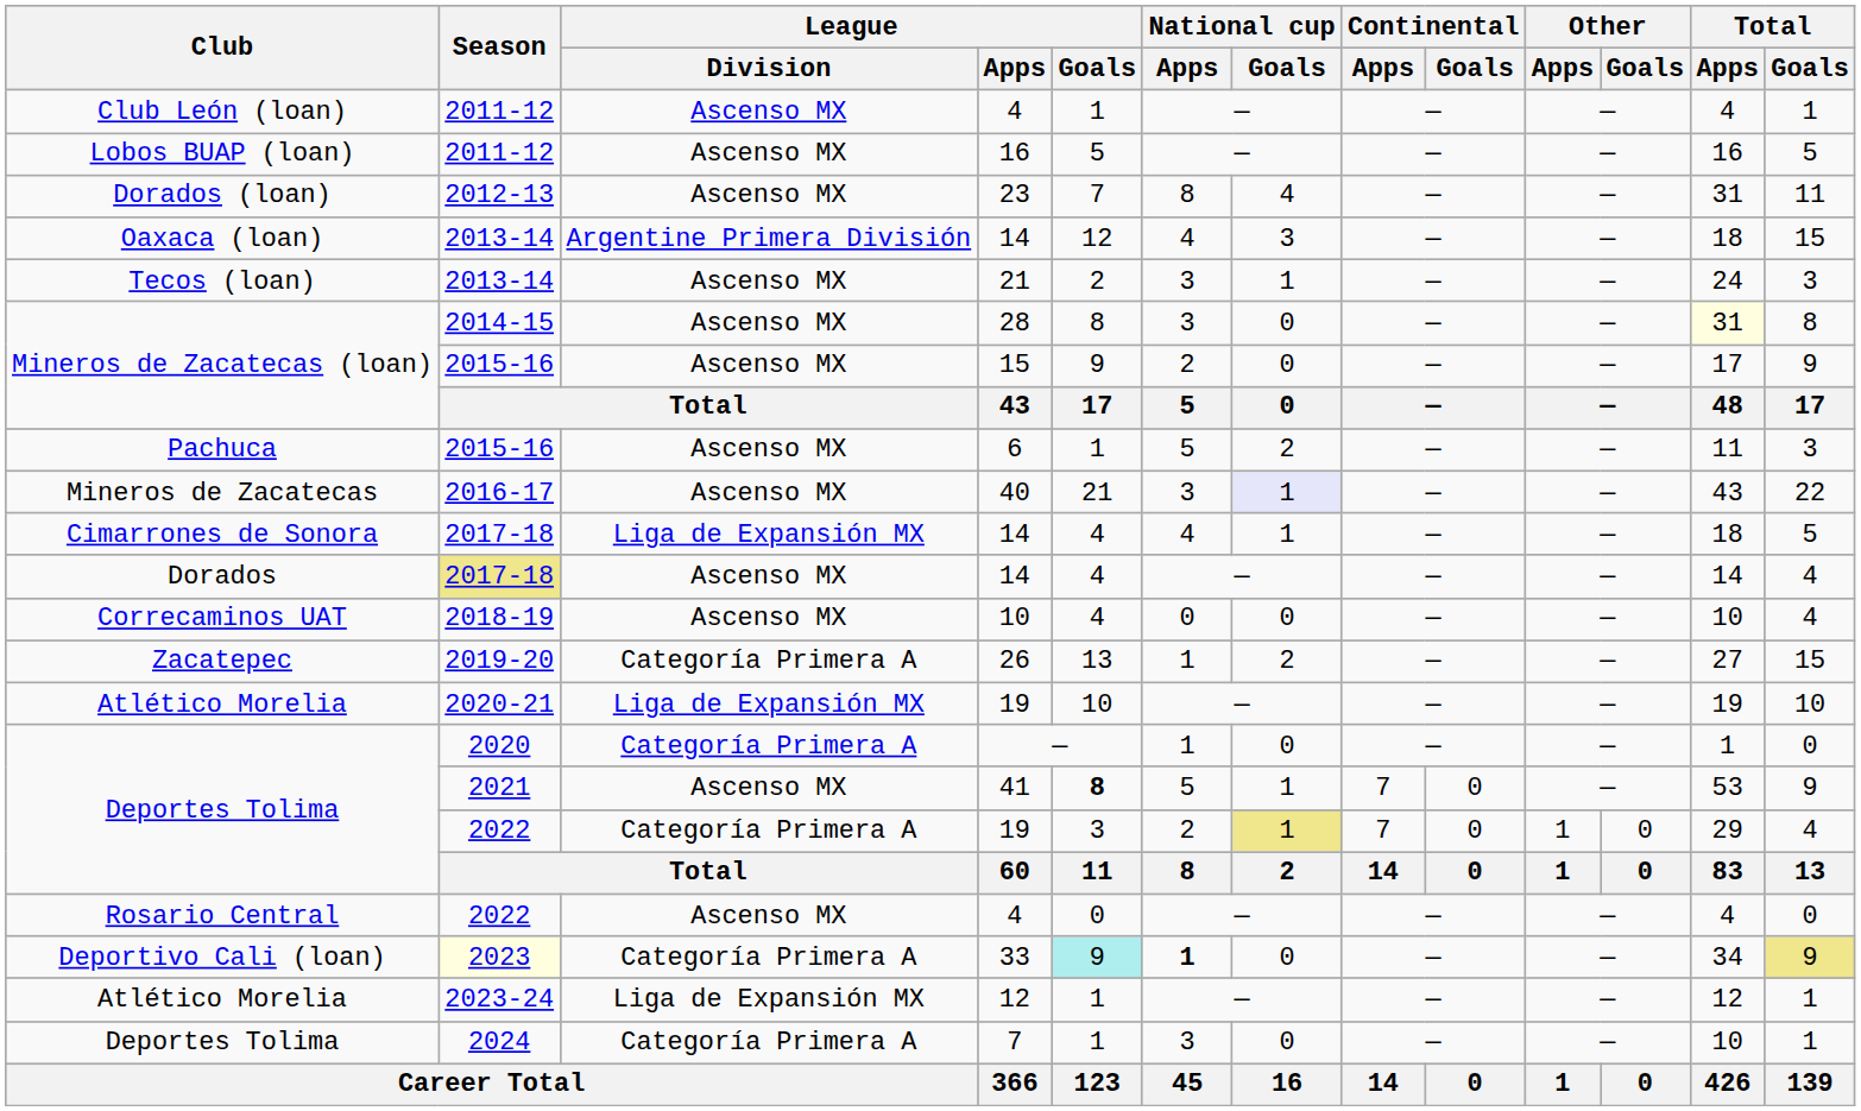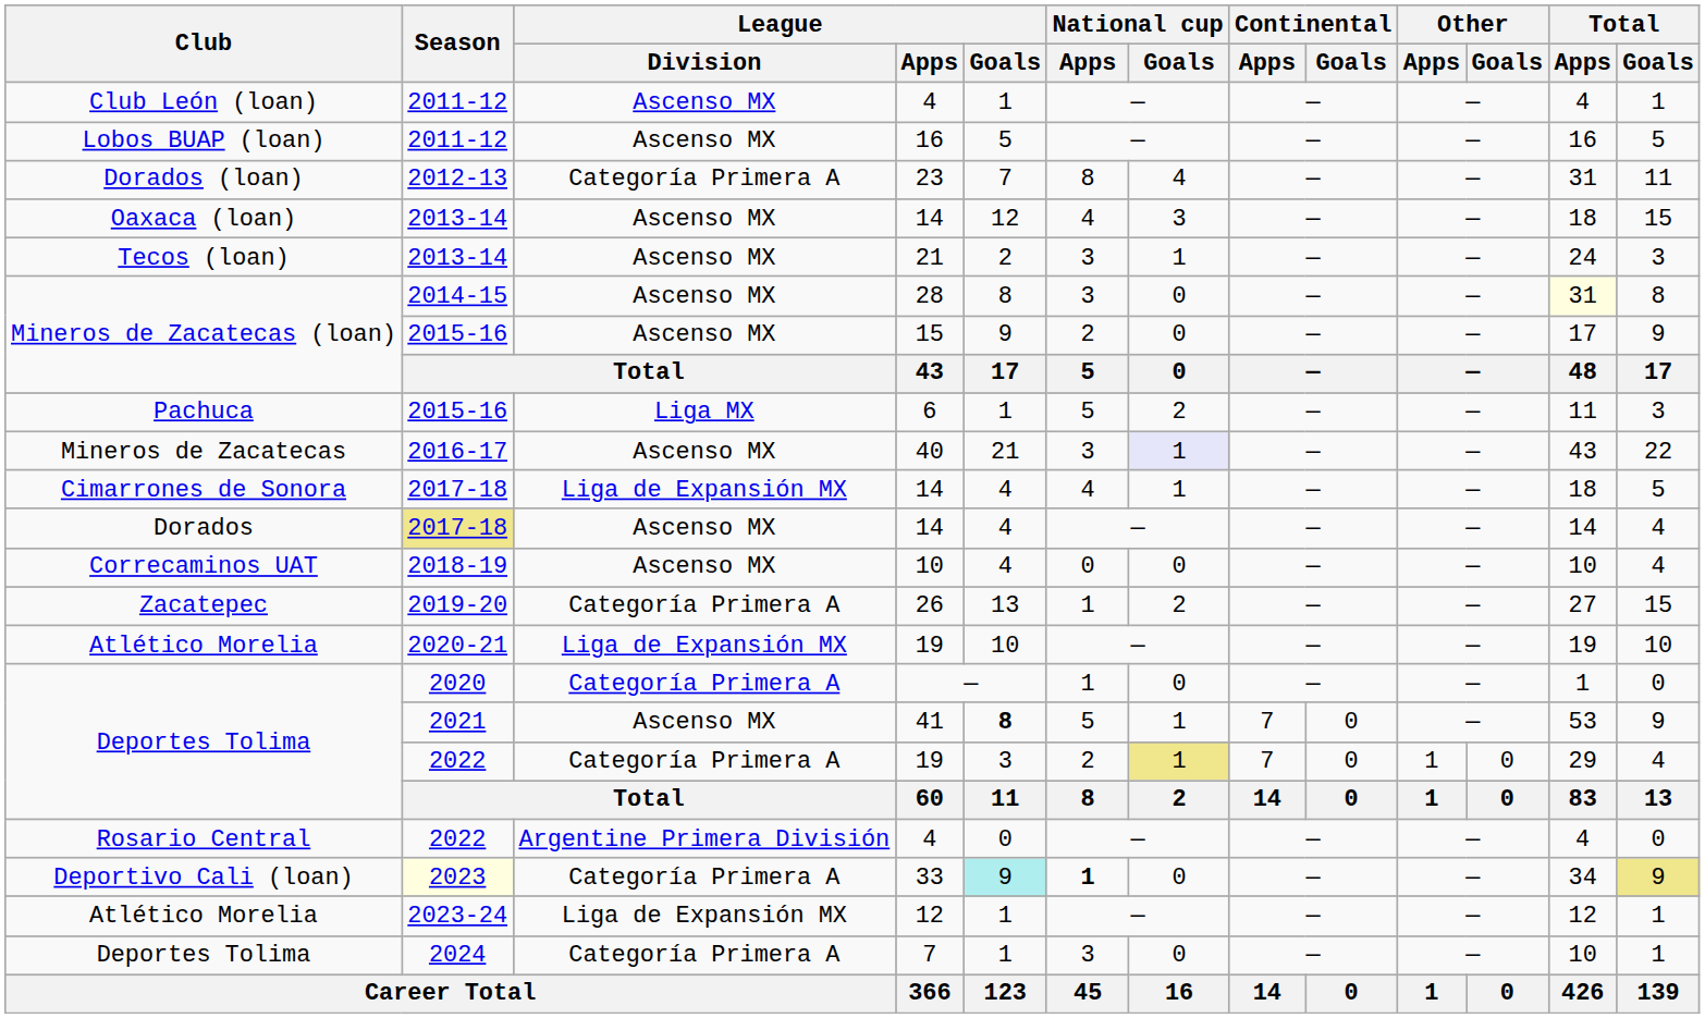 <table class="wikitable" style="text-align: center;">
 <tr>
 <th rowspan="2">Club</th>
 <th rowspan="2">Season</th>
 <th colspan="3">League</th>
 <th colspan="2">National cup</th>
 <th colspan="2">Continental</th>
 <th colspan="2">Other</th>
 <th colspan="2">Total</th>
 </tr>
 <tr>
 <th>Division</th>
 <th>Apps</th>
 <th>Goals</th>
 <th>Apps</th>
 <th>Goals</th>
 <th>Apps</th>
 <th>Goals</th>
 <th>Apps</th>
 <th>Goals</th>
 <th>Apps</th>
 <th>Goals</th>
 </tr>
 <tr>
 <td><a href='#'>Club León</a> (loan)</td>
 <td><a href='#'>2011-12</a></td>
 <td><a href='#'>Ascenso MX</a></td>
 <td>4</td>
 <td>1</td>
 <td colspan="2">—</td>
 <td colspan="2">—</td>
 <td colspan="2">—</td>
 <td>4</td>
 <td>1</td>
 </tr>
 <tr>
 <td><a href='#'>Lobos BUAP</a> (loan)</td>
 <td><a href='#'>2011-12</a></td>
 <td>Ascenso MX</td>
 <td>16</td>
 <td>5</td>
 <td colspan="2">—</td>
 <td colspan="2">—</td>
 <td colspan="2">—</td>
 <td>16</td>
 <td>5</td>
 </tr>
 <tr>
 <td><a href='#'>Dorados</a> (loan)</td>
 <td><a href='#'>2012-13</a></td>
-<td>Ascenso MX</td>
+<td>Categoría Primera A</td>
 <td>23</td>
 <td>7</td>
 <td>8</td>
 <td>4</td>
 <td colspan="2">—</td>
 <td colspan="2">—</td>
 <td>31</td>
 <td>11</td>
 </tr>
 <tr>
 <td><a href='#'>Oaxaca</a> (loan)</td>
 <td><a href='#'>2013-14</a></td>
-<td><a href='#'>Argentine Primera División</a></td>
+<td>Ascenso MX</td>
 <td>14</td>
 <td>12</td>
 <td>4</td>
 <td>3</td>
 <td colspan="2">—</td>
 <td colspan="2">—</td>
 <td>18</td>
 <td>15</td>
 </tr>
 <tr>
 <td><a href='#'>Tecos</a> (loan)</td>
 <td><a href='#'>2013-14</a></td>
 <td>Ascenso MX</td>
 <td>21</td>
 <td>2</td>
 <td>3</td>
 <td>1</td>
 <td colspan="2">—</td>
 <td colspan="2">—</td>
 <td>24</td>
 <td>3</td>
 </tr>
 <tr>
 <td rowspan="3"><a href='#'>Mineros de Zacatecas</a> (loan)</td>
 <td><a href='#'>2014-15</a></td>
 <td>Ascenso MX</td>
 <td>28</td>
 <td>8</td>
 <td>3</td>
 <td>0</td>
 <td colspan="2">—</td>
 <td colspan="2">—</td>
 <td style="background: lightyellow;">31</td>
 <td>8</td>
 </tr>
 <tr>
 <td><a href='#'>2015-16</a></td>
 <td>Ascenso MX</td>
 <td>15</td>
 <td>9</td>
 <td>2</td>
 <td>0</td>
 <td colspan="2">—</td>
 <td colspan="2">—</td>
 <td>17</td>
 <td>9</td>
 </tr>
 <tr>
 <th colspan="2">Total</th>
 <th>43</th>
 <th>17</th>
 <th>5</th>
 <th>0</th>
 <th colspan="2">—</th>
 <th colspan="2">—</th>
 <th>48</th>
 <th>17</th>
 </tr>
 <tr>
 <td><a href='#'>Pachuca</a></td>
 <td><a href='#'>2015-16</a></td>
-<td>Ascenso MX</td>
+<td><a href='#'>Liga MX</a></td>
 <td>6</td>
 <td>1</td>
 <td>5</td>
 <td>2</td>
 <td colspan="2">—</td>
 <td colspan="2">—</td>
 <td>11</td>
 <td>3</td>
 </tr>
 <tr>
 <td>Mineros de Zacatecas</td>
 <td><a href='#'>2016-17</a></td>
 <td>Ascenso MX</td>
 <td>40</td>
 <td>21</td>
 <td>3</td>
 <td style="background: lavender;">1</td>
 <td colspan="2">—</td>
 <td colspan="2">—</td>
 <td>43</td>
 <td>22</td>
 </tr>
 <tr>
 <td><a href='#'>Cimarrones de Sonora</a></td>
 <td><a href='#'>2017-18</a></td>
 <td><a href='#'>Liga de Expansión MX</a></td>
 <td>14</td>
 <td>4</td>
 <td>4</td>
 <td>1</td>
 <td colspan="2">—</td>
 <td colspan="2">—</td>
 <td>18</td>
 <td>5</td>
 </tr>
 <tr>
 <td>Dorados</td>
 <td style="background: khaki;"><a href='#'>2017-18</a></td>
 <td>Ascenso MX</td>
 <td>14</td>
 <td>4</td>
 <td colspan="2">—</td>
 <td colspan="2">—</td>
 <td colspan="2">—</td>
 <td>14</td>
 <td>4</td>
 </tr>
 <tr>
 <td><a href='#'>Correcaminos UAT</a></td>
 <td><a href='#'>2018-19</a></td>
 <td>Ascenso MX</td>
 <td>10</td>
 <td>4</td>
 <td>0</td>
 <td>0</td>
 <td colspan="2">—</td>
 <td colspan="2">—</td>
 <td>10</td>
 <td>4</td>
 </tr>
 <tr>
 <td><a href='#'>Zacatepec</a></td>
 <td><a href='#'>2019-20</a></td>
 <td>Categoría Primera A</td>
 <td>26</td>
 <td>13</td>
 <td>1</td>
 <td>2</td>
 <td colspan="2">—</td>
 <td colspan="2">—</td>
 <td>27</td>
 <td>15</td>
 </tr>
 <tr>
 <td><a href='#'>Atlético Morelia</a></td>
 <td><a href='#'>2020-21</a></td>
 <td><a href='#'>Liga de Expansión MX</a></td>
 <td>19</td>
 <td>10</td>
 <td colspan="2">—</td>
 <td colspan="2">—</td>
 <td colspan="2">—</td>
 <td>19</td>
 <td>10</td>
 </tr>
 <tr>
 <td rowspan="4"><a href='#'>Deportes Tolima</a></td>
 <td><a href='#'>2020</a></td>
 <td><a href='#'>Categoría Primera A</a></td>
 <td colspan="2">—</td>
 <td>1</td>
 <td>0</td>
 <td colspan="2">—</td>
 <td colspan="2">—</td>
 <td>1</td>
 <td>0</td>
 </tr>
 <tr>
 <td><a href='#'>2021</a></td>
 <td>Ascenso MX</td>
 <td>41</td>
 <td><strong>8</strong></td>
 <td>5</td>
 <td>1</td>
 <td>7</td>
 <td>0</td>
 <td colspan="2">—</td>
 <td>53</td>
 <td>9</td>
 </tr>
 <tr>
 <td><a href='#'>2022</a></td>
 <td>Categoría Primera A</td>
 <td>19</td>
 <td>3</td>
 <td>2</td>
 <td style="background: khaki;">1</td>
 <td>7</td>
 <td>0</td>
 <td>1</td>
 <td>0</td>
 <td>29</td>
 <td>4</td>
 </tr>
 <tr>
 <th colspan="2">Total</th>
 <th>60</th>
 <th>11</th>
 <th>8</th>
 <th>2</th>
 <th>14</th>
 <th>0</th>
 <th>1</th>
 <th>0</th>
 <th>83</th>
 <th>13</th>
 </tr>
 <tr>
 <td><a href='#'>Rosario Central</a></td>
 <td><a href='#'>2022</a></td>
-<td>Ascenso MX</td>
+<td><a href='#'>Argentine Primera División</a></td>
 <td>4</td>
 <td>0</td>
 <td colspan="2">—</td>
 <td colspan="2">—</td>
 <td colspan="2">—</td>
 <td>4</td>
 <td>0</td>
 </tr>
 <tr>
 <td><a href='#'>Deportivo Cali</a> (loan)</td>
 <td style="background: lightyellow;"><a href='#'>2023</a></td>
 <td>Categoría Primera A</td>
 <td>33</td>
 <td style="background: paleturquoise;">9</td>
 <td><strong>1</strong></td>
 <td>0</td>
 <td colspan="2">—</td>
 <td colspan="2">—</td>
 <td>34</td>
 <td style="background: khaki;">9</td>
 </tr>
 <tr>
 <td>Atlético Morelia</td>
 <td><a href='#'>2023-24</a></td>
 <td>Liga de Expansión MX</td>
 <td>12</td>
 <td>1</td>
 <td colspan="2">—</td>
 <td colspan="2">—</td>
 <td colspan="2">—</td>
 <td>12</td>
 <td>1</td>
 </tr>
 <tr>
 <td>Deportes Tolima</td>
 <td><a href='#'>2024</a></td>
 <td>Categoría Primera A</td>
 <td>7</td>
 <td>1</td>
 <td>3</td>
 <td>0</td>
 <td colspan="2">—</td>
 <td colspan="2">—</td>
 <td>10</td>
 <td>1</td>
 </tr>
 <tr>
 <th colspan="3">Career Total</th>
 <th>366</th>
 <th>123</th>
 <th>45</th>
 <th>16</th>
 <th>14</th>
 <th>0</th>
 <th>1</th>
 <th>0</th>
 <th>426</th>
 <th>139</th>
 </tr>
 </table>
